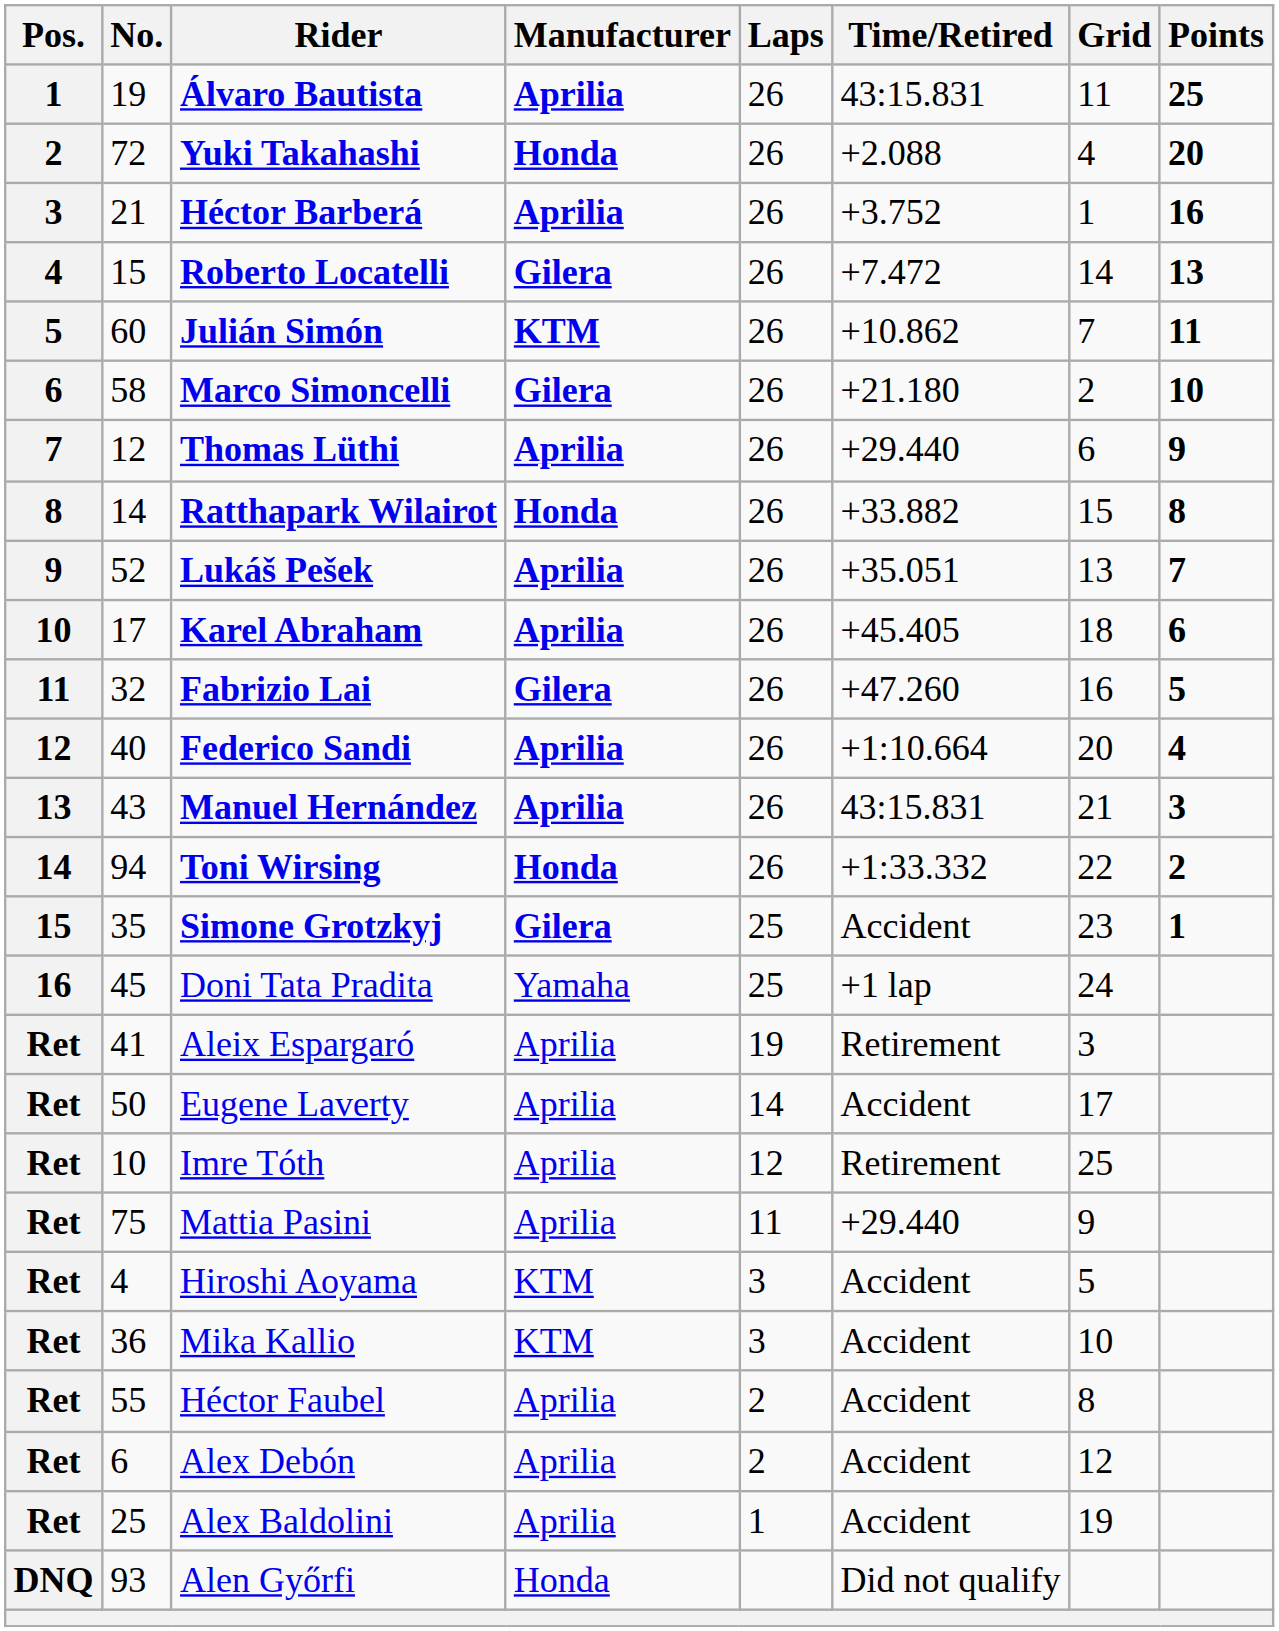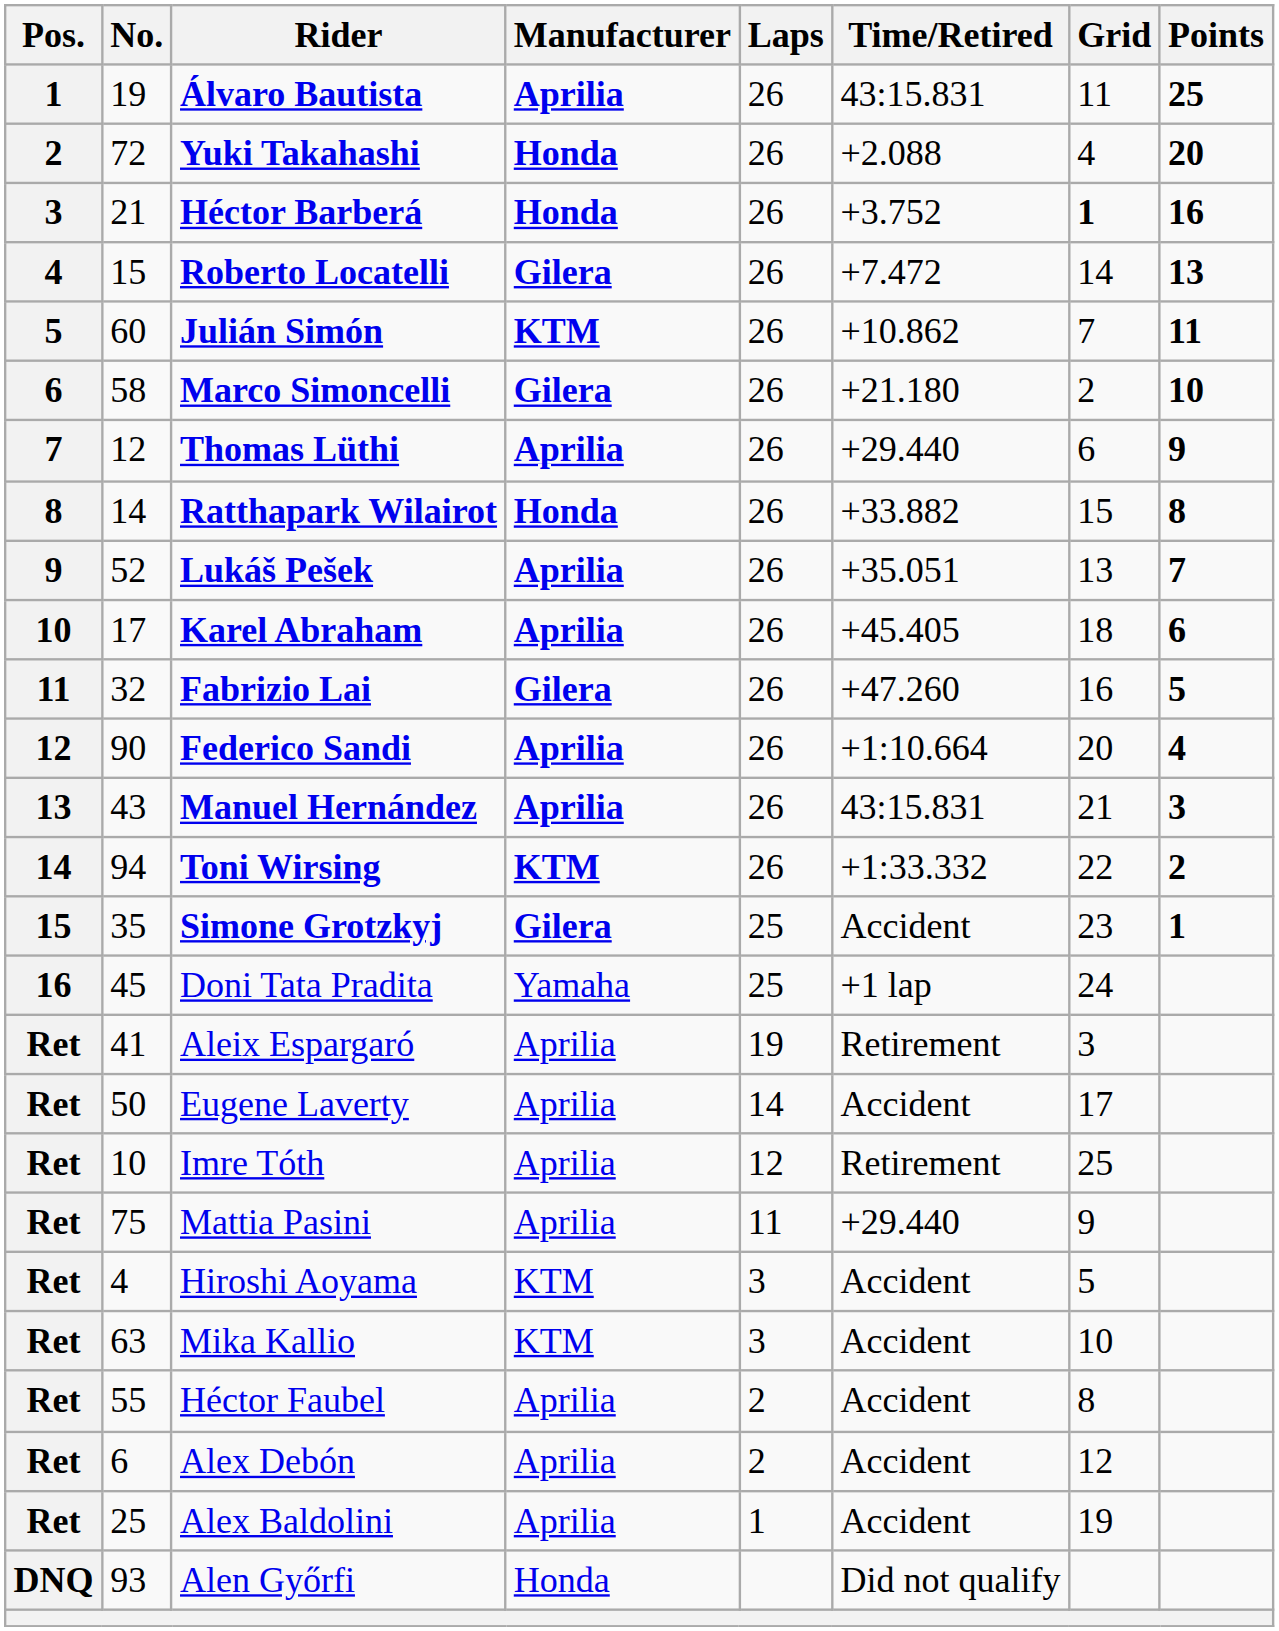 <table class="wikitable" style="font-size: 95%;">
 <tr>
 <th>Pos.</th>
 <th>No.</th>
 <th>Rider</th>
 <th>Manufacturer</th>
 <th>Laps</th>
 <th>Time/Retired</th>
 <th>Grid</th>
 <th>Points</th>
 </tr>
 <tr>
 <th>1</th>
 <td>19</td>
 <td> <strong><a href='#'>Álvaro Bautista</a></strong></td>
 <td><strong><a href='#'>Aprilia</a></strong></td>
 <td>26</td>
 <td>43:15.831</td>
 <td>11</td>
 <td><strong>25</strong></td>
 </tr>
 <tr>
 <th>2</th>
 <td>72</td>
 <td> <strong><a href='#'>Yuki Takahashi</a></strong></td>
 <td><strong><a href='#'>Honda</a></strong></td>
 <td>26</td>
 <td>+2.088</td>
 <td>4</td>
 <td><strong>20</strong></td>
 </tr>
 <tr>
 <th>3</th>
 <td>21</td>
 <td> <strong><a href='#'>Héctor Barberá</a></strong></td>
-<td><strong><a href='#'>Aprilia</a></strong></td>
+<td><strong><a href='#'>Honda</a></strong></td>
 <td>26</td>
 <td>+3.752</td>
-<td>1</td>
+<td><strong>1</strong></td>
 <td><strong>16</strong></td>
 </tr>
 <tr>
 <th>4</th>
 <td>15</td>
 <td> <strong><a href='#'>Roberto Locatelli</a></strong></td>
 <td><strong><a href='#'>Gilera</a></strong></td>
 <td>26</td>
 <td>+7.472</td>
 <td>14</td>
 <td><strong>13</strong></td>
 </tr>
 <tr>
 <th>5</th>
 <td>60</td>
 <td> <strong><a href='#'>Julián Simón</a></strong></td>
 <td><strong><a href='#'>KTM</a></strong></td>
 <td>26</td>
 <td>+10.862</td>
 <td>7</td>
 <td><strong>11</strong></td>
 </tr>
 <tr>
 <th>6</th>
 <td>58</td>
 <td> <strong><a href='#'>Marco Simoncelli</a></strong></td>
 <td><strong><a href='#'>Gilera</a></strong></td>
 <td>26</td>
 <td>+21.180</td>
 <td>2</td>
 <td><strong>10</strong></td>
 </tr>
 <tr>
 <th>7</th>
 <td>12</td>
 <td> <strong><a href='#'>Thomas Lüthi</a></strong></td>
 <td><strong><a href='#'>Aprilia</a></strong></td>
 <td>26</td>
 <td>+29.440</td>
 <td>6</td>
 <td><strong>9</strong></td>
 </tr>
 <tr>
 <th>8</th>
 <td>14</td>
 <td> <strong><a href='#'>Ratthapark Wilairot</a></strong></td>
 <td><strong><a href='#'>Honda</a></strong></td>
 <td>26</td>
 <td>+33.882</td>
 <td>15</td>
 <td><strong>8</strong></td>
 </tr>
 <tr>
 <th>9</th>
 <td>52</td>
 <td> <strong><a href='#'>Lukáš Pešek</a></strong></td>
 <td><strong><a href='#'>Aprilia</a></strong></td>
 <td>26</td>
 <td>+35.051</td>
 <td>13</td>
 <td><strong>7</strong></td>
 </tr>
 <tr>
 <th>10</th>
 <td>17</td>
 <td> <strong><a href='#'>Karel Abraham</a></strong></td>
 <td><strong><a href='#'>Aprilia</a></strong></td>
 <td>26</td>
 <td>+45.405</td>
 <td>18</td>
 <td><strong>6</strong></td>
 </tr>
 <tr>
 <th>11</th>
 <td>32</td>
 <td> <strong><a href='#'>Fabrizio Lai</a></strong></td>
 <td><strong><a href='#'>Gilera</a></strong></td>
 <td>26</td>
 <td>+47.260</td>
 <td>16</td>
 <td><strong>5</strong></td>
 </tr>
 <tr>
 <th>12</th>
-<td>40</td>
+<td>90</td>
 <td> <strong><a href='#'>Federico Sandi</a></strong></td>
 <td><strong><a href='#'>Aprilia</a></strong></td>
 <td>26</td>
 <td>+1:10.664</td>
 <td>20</td>
 <td><strong>4</strong></td>
 </tr>
 <tr>
 <th>13</th>
 <td>43</td>
 <td> <strong><a href='#'>Manuel Hernández</a></strong></td>
 <td><strong><a href='#'>Aprilia</a></strong></td>
 <td>26</td>
 <td>43:15.831</td>
 <td>21</td>
 <td><strong>3</strong></td>
 </tr>
 <tr>
 <th>14</th>
 <td>94</td>
 <td> <strong><a href='#'>Toni Wirsing</a></strong></td>
-<td><strong><a href='#'>Honda</a></strong></td>
+<td><strong><a href='#'>KTM</a></strong></td>
 <td>26</td>
 <td>+1:33.332</td>
 <td>22</td>
 <td><strong>2</strong></td>
 </tr>
 <tr>
 <th>15</th>
 <td>35</td>
 <td> <strong><a href='#'>Simone Grotzkyj</a></strong></td>
 <td><strong><a href='#'>Gilera</a></strong></td>
 <td>25</td>
 <td>Accident</td>
 <td>23</td>
 <td><strong>1</strong></td>
 </tr>
 <tr>
 <th>16</th>
 <td>45</td>
 <td> <a href='#'>Doni Tata Pradita</a></td>
 <td><a href='#'>Yamaha</a></td>
 <td>25</td>
 <td>+1 lap</td>
 <td>24</td>
 <td></td>
 </tr>
 <tr>
 <th>Ret</th>
 <td>41</td>
 <td> <a href='#'>Aleix Espargaró</a></td>
 <td><a href='#'>Aprilia</a></td>
 <td>19</td>
 <td>Retirement</td>
 <td>3</td>
 <td></td>
 </tr>
 <tr>
 <th>Ret</th>
 <td>50</td>
 <td> <a href='#'>Eugene Laverty</a></td>
 <td><a href='#'>Aprilia</a></td>
 <td>14</td>
 <td>Accident</td>
 <td>17</td>
 <td></td>
 </tr>
 <tr>
 <th>Ret</th>
 <td>10</td>
 <td> <a href='#'>Imre Tóth</a></td>
 <td><a href='#'>Aprilia</a></td>
 <td>12</td>
 <td>Retirement</td>
 <td>25</td>
 <td></td>
 </tr>
 <tr>
 <th>Ret</th>
 <td>75</td>
 <td> <a href='#'>Mattia Pasini</a></td>
 <td><a href='#'>Aprilia</a></td>
 <td>11</td>
 <td>+29.440</td>
 <td>9</td>
 <td></td>
 </tr>
 <tr>
 <th>Ret</th>
 <td>4</td>
 <td> <a href='#'>Hiroshi Aoyama</a></td>
 <td><a href='#'>KTM</a></td>
 <td>3</td>
 <td>Accident</td>
 <td>5</td>
 <td></td>
 </tr>
 <tr>
 <th>Ret</th>
-<td>36</td>
+<td>63</td>
 <td> <a href='#'>Mika Kallio</a></td>
 <td><a href='#'>KTM</a></td>
 <td>3</td>
 <td>Accident</td>
 <td>10</td>
 <td></td>
 </tr>
 <tr>
 <th>Ret</th>
 <td>55</td>
 <td> <a href='#'>Héctor Faubel</a></td>
 <td><a href='#'>Aprilia</a></td>
 <td>2</td>
 <td>Accident</td>
 <td>8</td>
 <td></td>
 </tr>
 <tr>
 <th>Ret</th>
 <td>6</td>
 <td> <a href='#'>Alex Debón</a></td>
 <td><a href='#'>Aprilia</a></td>
 <td>2</td>
 <td>Accident</td>
 <td>12</td>
 <td></td>
 </tr>
 <tr>
 <th>Ret</th>
 <td>25</td>
 <td> <a href='#'>Alex Baldolini</a></td>
 <td><a href='#'>Aprilia</a></td>
 <td>1</td>
 <td>Accident</td>
 <td>19</td>
 <td></td>
 </tr>
 <tr>
 <th>DNQ</th>
 <td>93</td>
 <td> <a href='#'>Alen Győrfi</a></td>
 <td><a href='#'>Honda</a></td>
 <td></td>
 <td>Did not qualify</td>
 <td></td>
 <td></td>
 </tr>
 <tr>
 <th colspan=8></th>
 </tr>
 </table>
